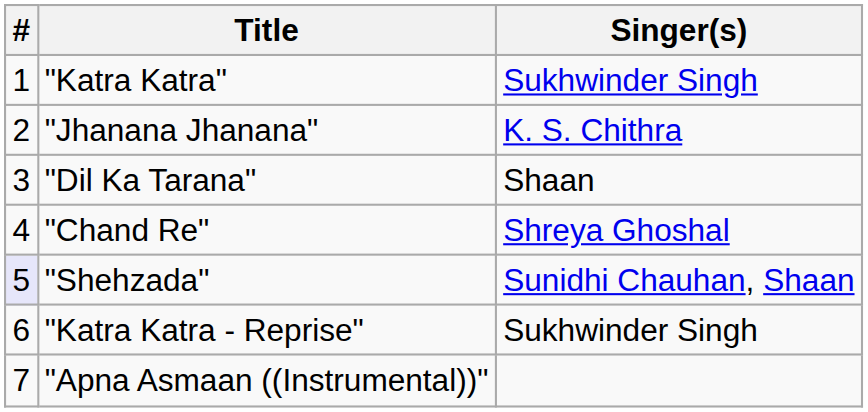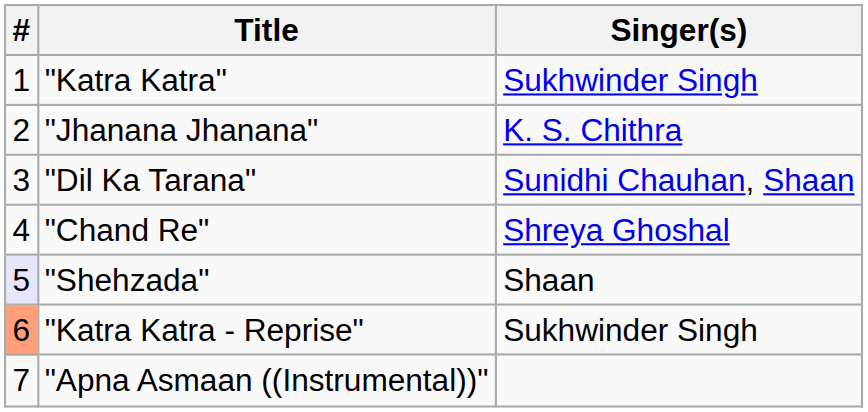 <table class="wikitable" style="font-size:95%;">
 <tr>
 <th>#</th>
 <th>Title</th>
 <th>Singer(s)</th>
 </tr>
 <tr>
 <td>1</td>
 <td>"Katra Katra"</td>
 <td><a href='#'>Sukhwinder Singh</a></td>
 </tr>
 <tr>
 <td>2</td>
 <td>"Jhanana Jhanana"</td>
 <td><a href='#'>K. S. Chithra</a></td>
 </tr>
 <tr>
 <td>3</td>
 <td>"Dil Ka Tarana"</td>
-<td>Shaan</td>
+<td><a href='#'>Sunidhi Chauhan</a>, <a href='#'>Shaan</a></td>
 </tr>
 <tr>
 <td>4</td>
 <td>"Chand Re"</td>
 <td><a href='#'>Shreya Ghoshal</a></td>
 </tr>
 <tr>
 <td style="background: lavender;">5</td>
 <td>"Shehzada"</td>
-<td><a href='#'>Sunidhi Chauhan</a>, <a href='#'>Shaan</a></td>
+<td>Shaan</td>
 </tr>
 <tr>
-<td>6</td>
+<td style="background: lightsalmon;">6</td>
 <td>"Katra Katra - Reprise"</td>
 <td>Sukhwinder Singh</td>
 </tr>
 <tr>
 <td>7</td>
 <td>"Apna Asmaan ((Instrumental))"</td>
 <td></td>
 </tr>
 </table>
